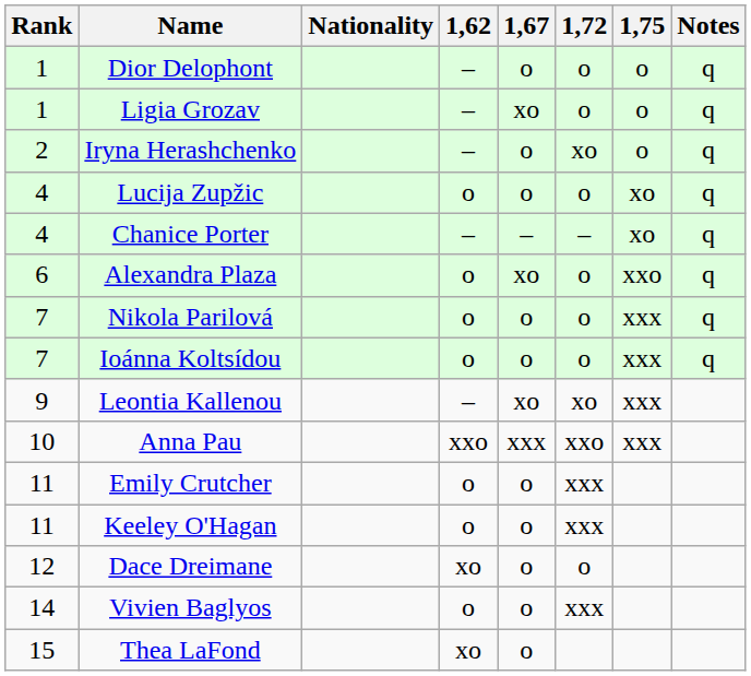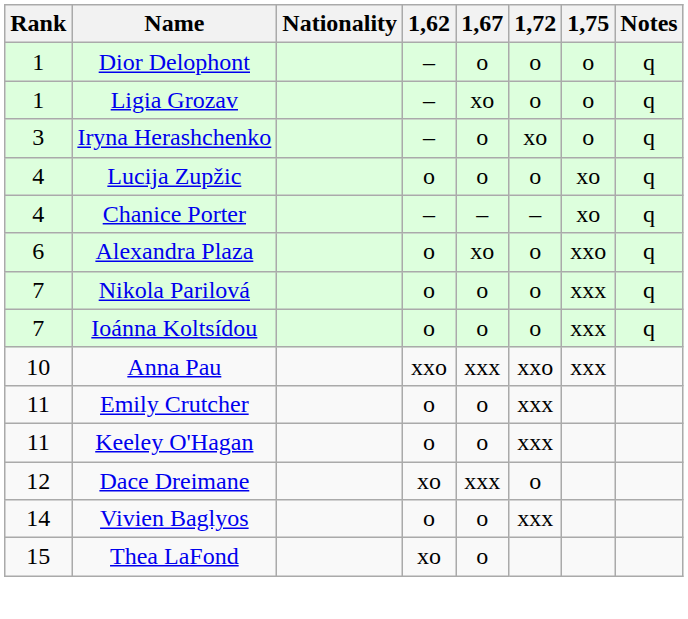 <table class="wikitable sortable" style="text-align:center">
 <tr>
 <th>Rank</th>
 <th>Name</th>
 <th>Nationality</th>
 <th>1,62</th>
 <th>1,67</th>
 <th>1,72</th>
 <th>1,75</th>
 <th>Notes</th>
 </tr>
 <tr bgcolor=ddffdd>
 <td>1</td>
 <td><a href='#'>Dior Delophont</a></td>
 <td></td>
 <td>–</td>
 <td>o</td>
 <td>o</td>
 <td>o</td>
 <td>q</td>
 </tr>
 <tr bgcolor=ddffdd>
 <td>1</td>
 <td><a href='#'>Ligia Grozav</a></td>
 <td></td>
 <td>–</td>
 <td>xo</td>
 <td>o</td>
 <td>o</td>
 <td>q</td>
 </tr>
 <tr bgcolor=ddffdd>
-<td>2</td>
+<td>3</td>
 <td><a href='#'>Iryna Herashchenko</a></td>
 <td></td>
 <td>–</td>
 <td>o</td>
 <td>xo</td>
 <td>o</td>
 <td>q</td>
 </tr>
 <tr bgcolor=ddffdd>
 <td>4</td>
 <td><a href='#'>Lucija Zupžic</a></td>
 <td></td>
 <td>o</td>
 <td>o</td>
 <td>o</td>
 <td>xo</td>
 <td>q</td>
 </tr>
 <tr bgcolor=ddffdd>
 <td>4</td>
 <td><a href='#'>Chanice Porter</a></td>
 <td></td>
 <td>–</td>
 <td>–</td>
 <td>–</td>
 <td>xo</td>
 <td>q</td>
 </tr>
 <tr bgcolor=ddffdd>
 <td>6</td>
 <td><a href='#'>Alexandra Plaza</a></td>
 <td></td>
 <td>o</td>
 <td>xo</td>
 <td>o</td>
 <td>xxo</td>
 <td>q</td>
 </tr>
 <tr bgcolor=ddffdd>
 <td>7</td>
 <td><a href='#'>Nikola Parilová</a></td>
 <td></td>
 <td>o</td>
 <td>o</td>
 <td>o</td>
 <td>xxx</td>
 <td>q</td>
 </tr>
 <tr bgcolor=ddffdd>
 <td>7</td>
 <td><a href='#'>Ioánna Koltsídou</a></td>
 <td></td>
 <td>o</td>
 <td>o</td>
 <td>o</td>
 <td>xxx</td>
 <td>q</td>
 </tr>
 <tr>
-<td>9</td>
-<td><a href='#'>Leontia Kallenou</a></td>
-<td></td>
-<td>–</td>
-<td>xo</td>
-<td>xo</td>
-<td>xxx</td>
-<td></td>
-</tr>
-<tr>
 <td>10</td>
 <td><a href='#'>Anna Pau</a></td>
 <td></td>
 <td>xxo</td>
 <td>xxx</td>
 <td>xxo</td>
 <td>xxx</td>
 <td></td>
 </tr>
 <tr>
 <td>11</td>
 <td><a href='#'>Emily Crutcher</a></td>
 <td></td>
 <td>o</td>
 <td>o</td>
 <td>xxx</td>
 <td></td>
 <td></td>
 </tr>
 <tr>
 <td>11</td>
 <td><a href='#'>Keeley O'Hagan</a></td>
 <td></td>
 <td>o</td>
 <td>o</td>
 <td>xxx</td>
 <td></td>
 <td></td>
 </tr>
 <tr>
 <td>12</td>
 <td><a href='#'>Dace Dreimane</a></td>
 <td></td>
 <td>xo</td>
-<td>o</td>
+<td>xxx</td>
 <td>o</td>
 <td></td>
 <td></td>
 </tr>
 <tr>
 <td>14</td>
 <td><a href='#'>Vivien Baglyos</a></td>
 <td></td>
 <td>o</td>
 <td>o</td>
 <td>xxx</td>
 <td></td>
 <td></td>
 </tr>
 <tr>
 <td>15</td>
 <td><a href='#'>Thea LaFond</a></td>
 <td></td>
 <td>xo</td>
 <td>o</td>
 <td></td>
 <td></td>
 <td></td>
 </tr>
 </table>
